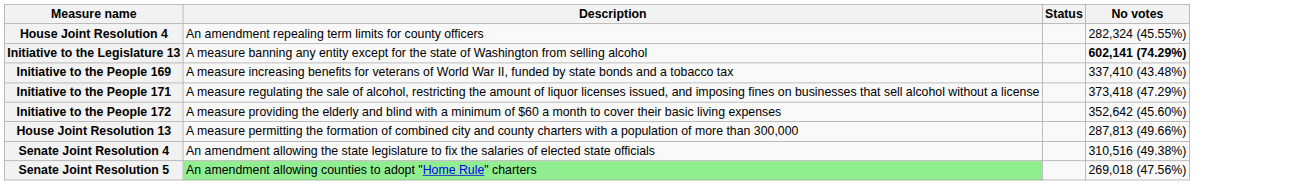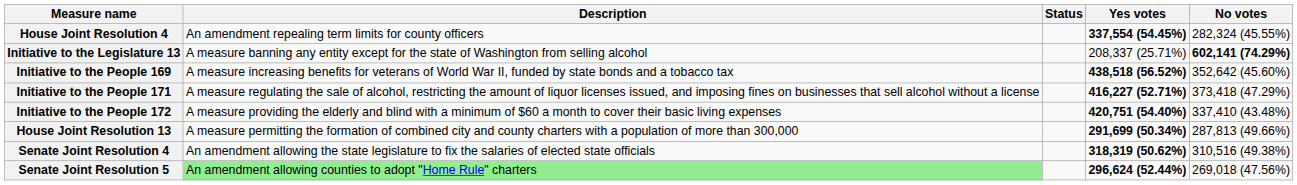 <table class="wikitable sortable plainrowheaders">
 <tr>
 <th scope=col>Measure name</th>
 <th scope=col class=unsortable>Description</th>
 <th scope=col>Status</th>
+<th scope=col>Yes votes</th>
 <th scope=col>No votes</th>
 </tr>
 <tr>
 <th scope=row>House Joint Resolution 4</th>
 <td>An amendment repealing term limits for county officers</td>
 <td></td>
+<td><strong>337,554 (54.45%)</strong></td>
 <td>282,324 (45.55%)</td>
 </tr>
 <tr>
 <th scope=row>Initiative to the Legislature 13</th>
 <td>A measure banning any entity except for the state of Washington from selling alcohol</td>
 <td></td>
+<td>208,337 (25.71%)</td>
 <td><strong>602,141 (74.29%)</strong></td>
 </tr>
 <tr>
 <th scope=row>Initiative to the People 169</th>
 <td>A measure increasing benefits for veterans of World War II, funded by state bonds and a tobacco tax</td>
 <td></td>
-<td>337,410 (43.48%)</td>
+<td><strong>438,518 (56.52%)</strong></td>
+<td>352,642 (45.60%)</td>
 </tr>
 <tr>
 <th scope=row>Initiative to the People 171</th>
 <td>A measure regulating the sale of alcohol, restricting the amount of liquor licenses issued, and imposing fines on businesses that sell alcohol without a license</td>
 <td></td>
+<td><strong>416,227 (52.71%)</strong></td>
 <td>373,418 (47.29%)</td>
 </tr>
 <tr>
 <th scope=row>Initiative to the People 172</th>
 <td>A measure providing the elderly and blind with a minimum of $60 a month to cover their basic living expenses</td>
 <td></td>
-<td>352,642 (45.60%)</td>
+<td><strong>420,751 (54.40%)</strong></td>
+<td>337,410 (43.48%)</td>
 </tr>
 <tr>
 <th scope=row>House Joint Resolution 13</th>
 <td>A measure permitting the formation of combined city and county charters with a population of more than 300,000</td>
 <td></td>
+<td><strong>291,699 (50.34%)</strong></td>
 <td>287,813 (49.66%)</td>
 </tr>
 <tr>
 <th scope=row>Senate Joint Resolution 4</th>
 <td>An amendment allowing the state legislature to fix the salaries of elected state officials</td>
 <td></td>
+<td><strong>318,319 (50.62%)</strong></td>
 <td>310,516 (49.38%)</td>
 </tr>
 <tr>
 <th scope=row>Senate Joint Resolution 5</th>
 <td style="background: lightgreen;">An amendment allowing counties to adopt "<a href='#'>Home Rule</a>" charters</td>
 <td></td>
+<td><strong>296,624 (52.44%)</strong></td>
 <td>269,018 (47.56%)</td>
 </tr>
 </table>
